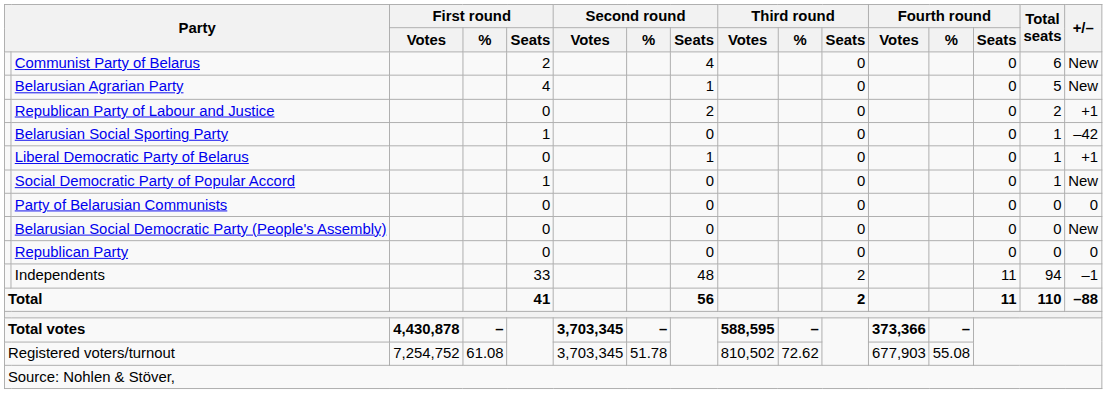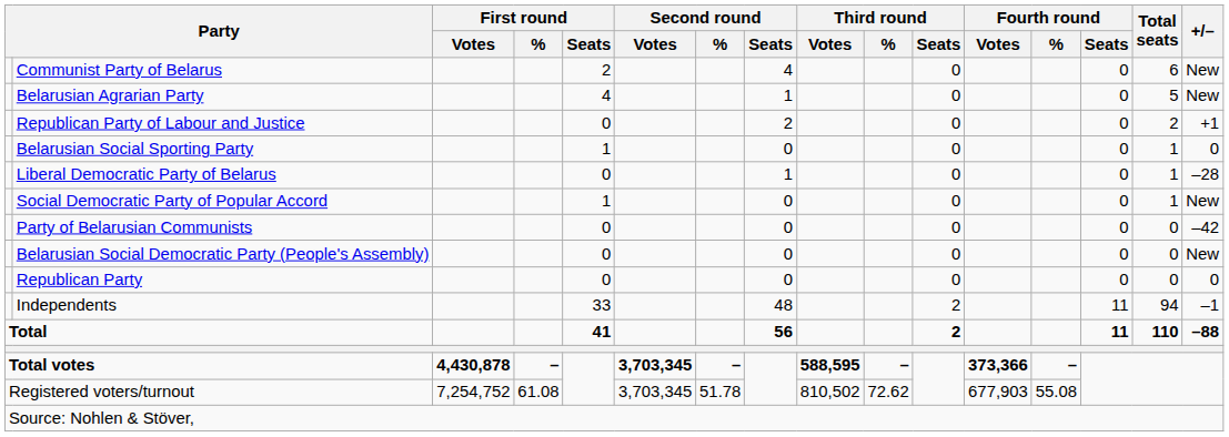 <table class="wikitable sortable" style=text-align:right>
 <tr>
 <th rowspan=2 colspan=2>Party</th>
 <th colspan=3>First round</th>
 <th colspan=3>Second round</th>
 <th colspan=3>Third round</th>
 <th colspan=3>Fourth round</th>
 <th rowspan=2>Total<br>seats</th>
 <th rowspan=2>+/–</th>
 </tr>
 <tr>
 <th>Votes</th>
 <th>%</th>
 <th>Seats</th>
 <th>Votes</th>
 <th>%</th>
 <th>Seats</th>
 <th>Votes</th>
 <th>%</th>
 <th>Seats</th>
 <th>Votes</th>
 <th>%</th>
 <th>Seats</th>
 </tr>
 <tr>
 <td bgcolor=></td>
 <td align=left><a href='#'>Communist Party of Belarus</a></td>
 <td></td>
 <td></td>
 <td>2</td>
 <td></td>
 <td></td>
 <td>4</td>
 <td></td>
 <td></td>
 <td>0</td>
 <td></td>
 <td></td>
 <td>0</td>
 <td>6</td>
 <td>New</td>
 </tr>
 <tr>
 <td bgcolor=></td>
 <td align=left><a href='#'>Belarusian Agrarian Party</a></td>
 <td></td>
 <td></td>
 <td>4</td>
 <td></td>
 <td></td>
 <td>1</td>
 <td></td>
 <td></td>
 <td>0</td>
 <td></td>
 <td></td>
 <td>0</td>
 <td>5</td>
 <td>New</td>
 </tr>
 <tr>
 <td bgcolor=></td>
 <td align=left><a href='#'>Republican Party of Labour and Justice</a></td>
 <td></td>
 <td></td>
 <td>0</td>
 <td></td>
 <td></td>
 <td>2</td>
 <td></td>
 <td></td>
 <td>0</td>
 <td></td>
 <td></td>
 <td>0</td>
 <td>2</td>
 <td>+1</td>
 </tr>
 <tr>
 <td bgcolor=></td>
 <td align=left><a href='#'>Belarusian Social Sporting Party</a></td>
 <td></td>
 <td></td>
 <td>1</td>
 <td></td>
 <td></td>
 <td>0</td>
 <td></td>
 <td></td>
 <td>0</td>
 <td></td>
 <td></td>
 <td>0</td>
 <td>1</td>
-<td>–42</td>
+<td>0</td>
 </tr>
 <tr>
 <td bgcolor=></td>
 <td align=left><a href='#'>Liberal Democratic Party of Belarus</a></td>
 <td></td>
 <td></td>
 <td>0</td>
 <td></td>
 <td></td>
 <td>1</td>
 <td></td>
 <td></td>
 <td>0</td>
 <td></td>
 <td></td>
 <td>0</td>
 <td>1</td>
-<td>+1</td>
+<td>–28</td>
 </tr>
 <tr>
 <td bgcolor=></td>
 <td align=left><a href='#'>Social Democratic Party of Popular Accord</a></td>
 <td></td>
 <td></td>
 <td>1</td>
 <td></td>
 <td></td>
 <td>0</td>
 <td></td>
 <td></td>
 <td>0</td>
 <td></td>
 <td></td>
 <td>0</td>
 <td>1</td>
 <td>New</td>
 </tr>
 <tr>
 <td bgcolor=></td>
 <td align=left><a href='#'>Party of Belarusian Communists</a></td>
 <td></td>
 <td></td>
 <td>0</td>
 <td></td>
 <td></td>
 <td>0</td>
 <td></td>
 <td></td>
 <td>0</td>
 <td></td>
 <td></td>
 <td>0</td>
 <td>0</td>
-<td>0</td>
+<td>–42</td>
 </tr>
 <tr>
 <td bgcolor=></td>
 <td align=left><a href='#'>Belarusian Social Democratic Party (People's Assembly)</a></td>
 <td></td>
 <td></td>
 <td>0</td>
 <td></td>
 <td></td>
 <td>0</td>
 <td></td>
 <td></td>
 <td>0</td>
 <td></td>
 <td></td>
 <td>0</td>
 <td>0</td>
 <td>New</td>
 </tr>
 <tr>
 <td bgcolor=></td>
 <td align=left><a href='#'>Republican Party</a></td>
 <td></td>
 <td></td>
 <td>0</td>
 <td></td>
 <td></td>
 <td>0</td>
 <td></td>
 <td></td>
 <td>0</td>
 <td></td>
 <td></td>
 <td>0</td>
 <td>0</td>
 <td>0</td>
 </tr>
 <tr>
 <td bgcolor=></td>
 <td align=left>Independents</td>
 <td></td>
 <td></td>
 <td>33</td>
 <td></td>
 <td></td>
 <td>48</td>
 <td></td>
 <td></td>
 <td>2</td>
 <td></td>
 <td></td>
 <td>11</td>
 <td>94</td>
 <td>–1</td>
 </tr>
 <tr class=sortbottom>
 <td align=left colspan=2><strong>Total</strong></td>
 <td></td>
 <td></td>
 <td><strong>41</strong></td>
 <td></td>
 <td></td>
 <td><strong>56</strong></td>
 <td></td>
 <td></td>
 <td><strong>2</strong></td>
 <td></td>
 <td></td>
 <td><strong>11</strong></td>
 <td><strong>110</strong></td>
 <td><strong>–88</strong></td>
 </tr>
 <tr class=sortbottom>
 <th colspan=16></th>
 </tr>
 <tr class=sortbottom style=font-weight:bold>
 <td align=left colspan=2>Total votes</td>
 <td>4,430,878</td>
 <td>–</td>
 <td rowspan=2></td>
 <td>3,703,345</td>
 <td>–</td>
 <td rowspan=2></td>
 <td>588,595</td>
 <td>–</td>
 <td rowspan=2></td>
 <td>373,366</td>
 <td>–</td>
 <td rowspan=2 colspan=3></td>
 </tr>
 <tr class=sortbottom>
 <td align=left colspan=2>Registered voters/turnout</td>
 <td>7,254,752</td>
 <td>61.08</td>
 <td>3,703,345</td>
 <td>51.78</td>
 <td>810,502</td>
 <td>72.62</td>
 <td>677,903</td>
 <td>55.08</td>
 </tr>
 <tr class=sortbottom>
 <td align=left colspan=16>Source: Nohlen & Stöver, </td>
 </tr>
 </table>
